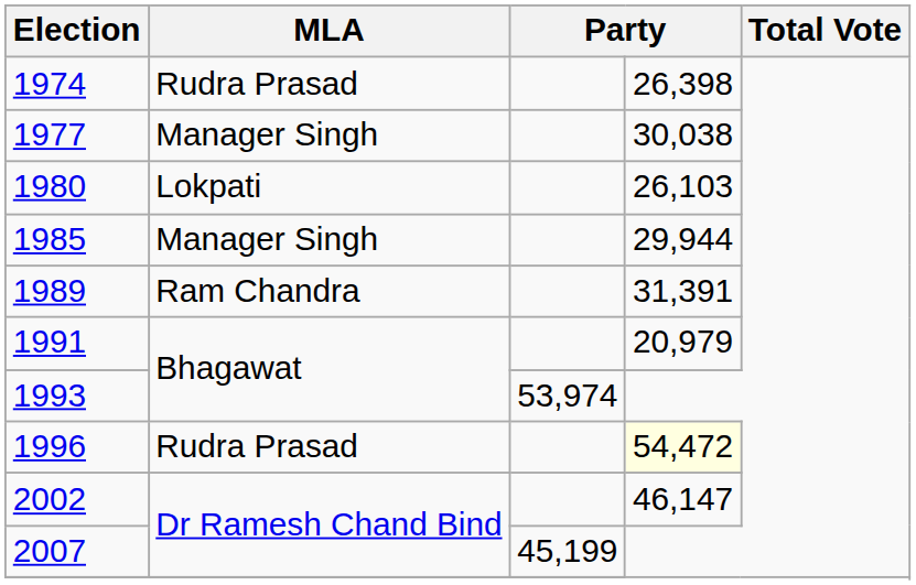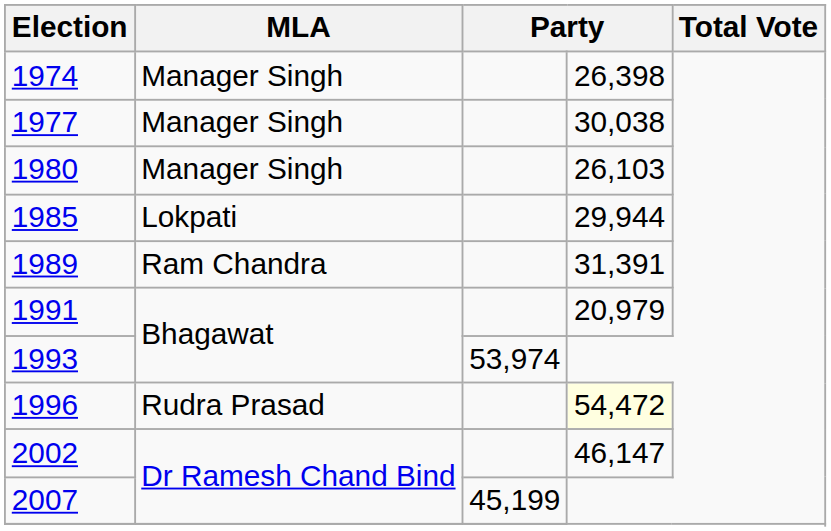 <table class="wikitable sortable">
 <tr>
 <th>Election</th>
 <th>MLA</th>
 <th colspan="2">Party</th>
 <th>Total Vote</th>
 </tr>
 <tr>
 <td><a href='#'>1974</a></td>
-<td>Rudra Prasad</td>
+<td>Manager Singh</td>
 <td></td>
 <td>26,398</td>
 </tr>
 <tr>
 <td><a href='#'>1977</a></td>
 <td>Manager Singh</td>
 <td></td>
 <td>30,038</td>
 </tr>
 <tr>
 <td><a href='#'>1980</a></td>
-<td>Lokpati</td>
+<td>Manager Singh</td>
 <td></td>
 <td>26,103</td>
 </tr>
 <tr>
 <td><a href='#'>1985</a></td>
-<td>Manager Singh</td>
+<td>Lokpati</td>
 <td></td>
 <td>29,944</td>
 </tr>
 <tr>
 <td><a href='#'>1989</a></td>
 <td>Ram Chandra</td>
 <td></td>
 <td>31,391</td>
 </tr>
 <tr>
 <td><a href='#'>1991</a></td>
 <td rowspan=2>Bhagawat</td>
 <td></td>
 <td>20,979</td>
 </tr>
 <tr>
 <td><a href='#'>1993</a></td>
 <td>53,974</td>
 </tr>
 <tr>
 <td><a href='#'>1996</a></td>
 <td>Rudra Prasad</td>
 <td></td>
 <td style="background: lightyellow;">54,472</td>
 </tr>
 <tr>
 <td><a href='#'>2002</a></td>
 <td rowspan=2><a href='#'>Dr Ramesh Chand Bind</a></td>
 <td></td>
 <td>46,147</td>
 </tr>
 <tr>
 <td><a href='#'>2007</a></td>
 <td>45,199</td>
 </tr>
 <tr>
 </tr>
 </table>
